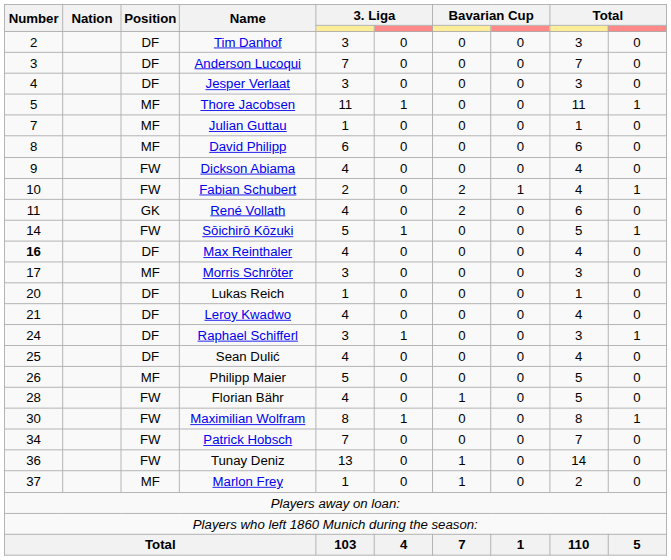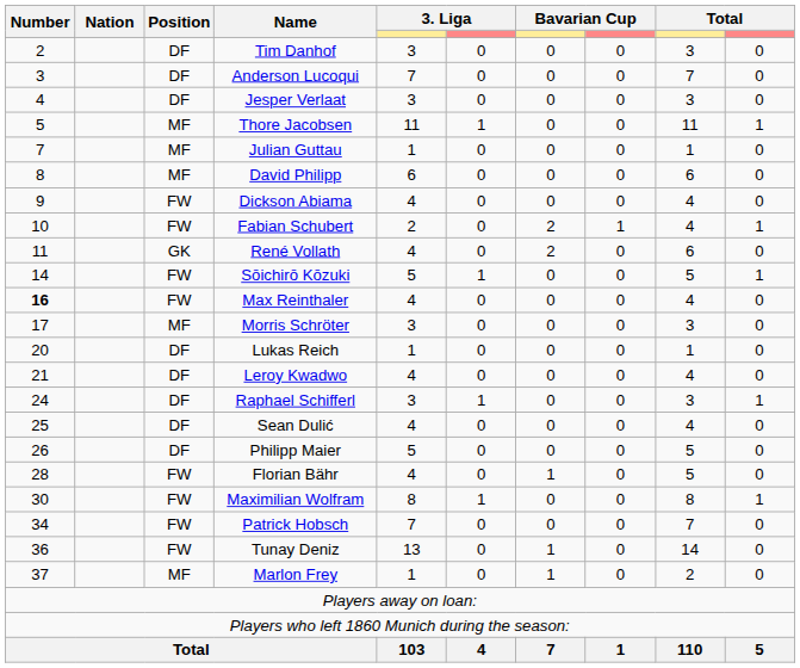 <table class="wikitable" style="font-size: 95%; text-align: center;">
 <tr>
 <th rowspan=2 width=60>Number</th>
 <th rowspan=2 width=60>Nation</th>
 <th rowspan=2 width=60>Position</th>
 <th rowspan=2 width=150>Name</th>
 <th colspan=2>3. Liga</th>
 <th colspan=2>Bavarian Cup</th>
 <th colspan=2>Total</th>
 </tr>
 <tr>
 <th style="width:60px; background:#fe9;"></th>
 <th style="width:60px; background:#ff8888;"></th>
 <th style="width:60px; background:#fe9;"></th>
 <th style="width:60px; background:#ff8888;"></th>
 <th style="width:60px; background:#fe9;"></th>
 <th style="width:60px; background:#ff8888;"></th>
 </tr>
 <tr>
 <td>2</td>
 <td></td>
 <td>DF</td>
 <td><a href='#'>Tim Danhof</a></td>
 <td>3</td>
 <td>0</td>
 <td>0</td>
 <td>0</td>
 <td>3</td>
 <td>0</td>
 </tr>
 <tr>
 <td>3</td>
 <td></td>
 <td>DF</td>
 <td><a href='#'>Anderson Lucoqui</a></td>
 <td>7</td>
 <td>0</td>
 <td>0</td>
 <td>0</td>
 <td>7</td>
 <td>0</td>
 </tr>
 <tr>
 <td>4</td>
 <td></td>
 <td>DF</td>
 <td><a href='#'>Jesper Verlaat</a></td>
 <td>3</td>
 <td>0</td>
 <td>0</td>
 <td>0</td>
 <td>3</td>
 <td>0</td>
 </tr>
 <tr>
 <td>5</td>
 <td></td>
 <td>MF</td>
 <td><a href='#'>Thore Jacobsen</a></td>
 <td>11</td>
 <td>1</td>
 <td>0</td>
 <td>0</td>
 <td>11</td>
 <td>1</td>
 </tr>
 <tr>
 <td>7</td>
 <td></td>
 <td>MF</td>
 <td><a href='#'>Julian Guttau</a></td>
 <td>1</td>
 <td>0</td>
 <td>0</td>
 <td>0</td>
 <td>1</td>
 <td>0</td>
 </tr>
 <tr>
 <td>8</td>
 <td></td>
 <td>MF</td>
 <td><a href='#'>David Philipp</a></td>
 <td>6</td>
 <td>0</td>
 <td>0</td>
 <td>0</td>
 <td>6</td>
 <td>0</td>
 </tr>
 <tr>
 <td>9</td>
 <td></td>
 <td>FW</td>
 <td><a href='#'>Dickson Abiama</a></td>
 <td>4</td>
 <td>0</td>
 <td>0</td>
 <td>0</td>
 <td>4</td>
 <td>0</td>
 </tr>
 <tr>
 <td>10</td>
 <td></td>
 <td>FW</td>
 <td><a href='#'>Fabian Schubert</a></td>
 <td>2</td>
 <td>0</td>
 <td>2</td>
 <td>1</td>
 <td>4</td>
 <td>1</td>
 </tr>
 <tr>
 <td>11</td>
 <td></td>
 <td>GK</td>
 <td><a href='#'>René Vollath</a></td>
 <td>4</td>
 <td>0</td>
 <td>2</td>
 <td>0</td>
 <td>6</td>
 <td>0</td>
 </tr>
 <tr>
 <td>14</td>
 <td></td>
 <td>FW</td>
 <td><a href='#'>Sōichirō Kōzuki</a></td>
 <td>5</td>
 <td>1</td>
 <td>0</td>
 <td>0</td>
 <td>5</td>
 <td>1</td>
 </tr>
 <tr>
 <td><strong>16</strong></td>
 <td></td>
-<td>DF</td>
+<td>FW</td>
 <td><a href='#'>Max Reinthaler</a></td>
 <td>4</td>
 <td>0</td>
 <td>0</td>
 <td>0</td>
 <td>4</td>
 <td>0</td>
 </tr>
 <tr>
 <td>17</td>
 <td></td>
 <td>MF</td>
 <td><a href='#'>Morris Schröter</a></td>
 <td>3</td>
 <td>0</td>
 <td>0</td>
 <td>0</td>
 <td>3</td>
 <td>0</td>
 </tr>
 <tr>
 <td>20</td>
 <td></td>
 <td>DF</td>
 <td>Lukas Reich</td>
 <td>1</td>
 <td>0</td>
 <td>0</td>
 <td>0</td>
 <td>1</td>
 <td>0</td>
 </tr>
 <tr>
 <td>21</td>
 <td></td>
 <td>DF</td>
 <td><a href='#'>Leroy Kwadwo</a></td>
 <td>4</td>
 <td>0</td>
 <td>0</td>
 <td>0</td>
 <td>4</td>
 <td>0</td>
 </tr>
 <tr>
 <td>24</td>
 <td></td>
 <td>DF</td>
 <td><a href='#'>Raphael Schifferl</a></td>
 <td>3</td>
 <td>1</td>
 <td>0</td>
 <td>0</td>
 <td>3</td>
 <td>1</td>
 </tr>
 <tr>
 <td>25</td>
 <td></td>
 <td>DF</td>
 <td>Sean Dulić</td>
 <td>4</td>
 <td>0</td>
 <td>0</td>
 <td>0</td>
 <td>4</td>
 <td>0</td>
 </tr>
 <tr>
 <td>26</td>
 <td></td>
-<td>MF</td>
+<td>DF</td>
 <td>Philipp Maier</td>
 <td>5</td>
 <td>0</td>
 <td>0</td>
 <td>0</td>
 <td>5</td>
 <td>0</td>
 </tr>
 <tr>
 <td>28</td>
 <td></td>
 <td>FW</td>
 <td>Florian Bähr</td>
 <td>4</td>
 <td>0</td>
 <td>1</td>
 <td>0</td>
 <td>5</td>
 <td>0</td>
 </tr>
 <tr>
 <td>30</td>
 <td></td>
 <td>FW</td>
 <td><a href='#'>Maximilian Wolfram</a></td>
 <td>8</td>
 <td>1</td>
 <td>0</td>
 <td>0</td>
 <td>8</td>
 <td>1</td>
 </tr>
 <tr>
 <td>34</td>
 <td></td>
 <td>FW</td>
 <td><a href='#'>Patrick Hobsch</a></td>
 <td>7</td>
 <td>0</td>
 <td>0</td>
 <td>0</td>
 <td>7</td>
 <td>0</td>
 </tr>
 <tr>
 <td>36</td>
 <td></td>
 <td>FW</td>
 <td>Tunay Deniz</td>
 <td>13</td>
 <td>0</td>
 <td>1</td>
 <td>0</td>
 <td>14</td>
 <td>0</td>
 </tr>
 <tr>
 <td>37</td>
 <td></td>
 <td>MF</td>
 <td><a href='#'>Marlon Frey</a></td>
 <td>1</td>
 <td>0</td>
 <td>1</td>
 <td>0</td>
 <td>2</td>
 <td>0</td>
 </tr>
 <tr>
 <td colspan="14"><em>Players away on loan:</em></td>
 </tr>
 <tr>
 <td colspan="14"><em>Players who left 1860 Munich during the season:</em></td>
 </tr>
 <tr>
 <th colspan=4>Total</th>
 <th>103</th>
 <th>4</th>
 <th>7</th>
 <th>1</th>
 <th>110</th>
 <th>5</th>
 </tr>
 </table>
